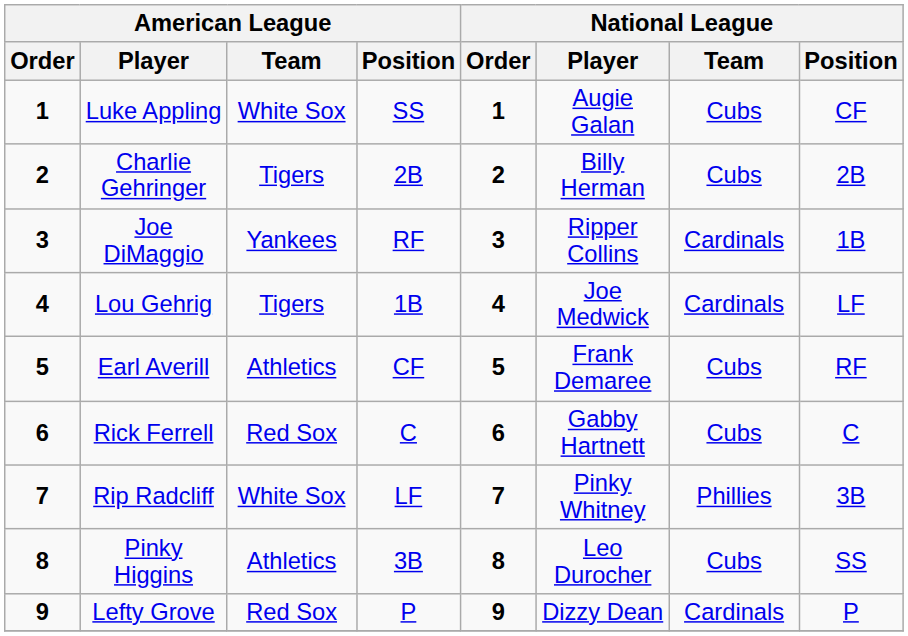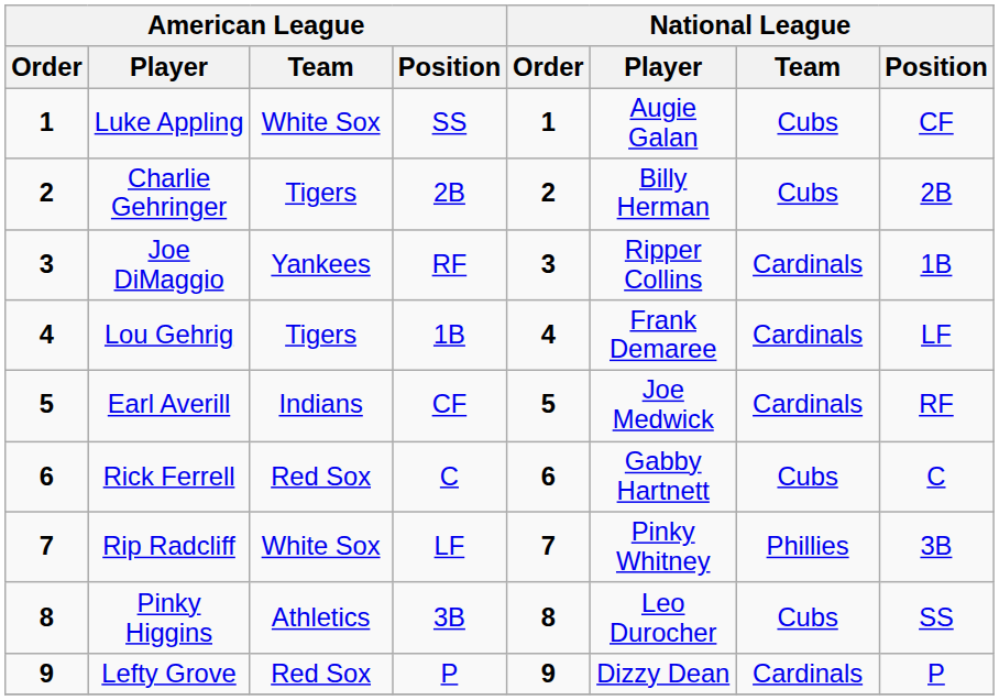 <table class="wikitable" style="font-size: 100%; text-align:center;">
 <tr>
 <th colspan="4">American League</th>
 <th colspan="4">National League</th>
 </tr>
 <tr>
 <th>Order</th>
 <th>Player</th>
 <th width="80">Team</th>
 <th>Position</th>
 <th>Order</th>
 <th>Player</th>
 <th width="80">Team</th>
 <th>Position</th>
 </tr>
 <tr>
 <td><strong>1</strong></td>
 <td><a href='#'>Luke Appling</a></td>
 <td><a href='#'>White Sox</a></td>
 <td><a href='#'>SS</a></td>
 <td><strong>1</strong></td>
 <td><a href='#'>Augie Galan</a></td>
 <td><a href='#'>Cubs</a></td>
 <td><a href='#'>CF</a></td>
 </tr>
 <tr>
 <td><strong>2</strong></td>
 <td><a href='#'>Charlie Gehringer</a></td>
 <td><a href='#'>Tigers</a></td>
 <td><a href='#'>2B</a></td>
 <td><strong>2</strong></td>
 <td><a href='#'>Billy Herman</a></td>
 <td><a href='#'>Cubs</a></td>
 <td><a href='#'>2B</a></td>
 </tr>
 <tr>
 <td><strong>3</strong></td>
 <td><a href='#'>Joe DiMaggio</a></td>
 <td><a href='#'>Yankees</a></td>
 <td><a href='#'>RF</a></td>
 <td><strong>3</strong></td>
 <td><a href='#'>Ripper Collins</a></td>
 <td><a href='#'>Cardinals</a></td>
 <td><a href='#'>1B</a></td>
 </tr>
 <tr>
 <td><strong>4</strong></td>
 <td><a href='#'>Lou Gehrig</a></td>
 <td><a href='#'>Tigers</a></td>
 <td><a href='#'>1B</a></td>
 <td><strong>4</strong></td>
-<td><a href='#'>Joe Medwick</a></td>
+<td><a href='#'>Frank Demaree</a></td>
 <td><a href='#'>Cardinals</a></td>
 <td><a href='#'>LF</a></td>
 </tr>
 <tr>
 <td><strong>5</strong></td>
 <td><a href='#'>Earl Averill</a></td>
-<td><a href='#'>Athletics</a></td>
+<td><a href='#'>Indians</a></td>
 <td><a href='#'>CF</a></td>
 <td><strong>5</strong></td>
-<td><a href='#'>Frank Demaree</a></td>
-<td><a href='#'>Cubs</a></td>
+<td><a href='#'>Joe Medwick</a></td>
+<td><a href='#'>Cardinals</a></td>
 <td><a href='#'>RF</a></td>
 </tr>
 <tr>
 <td><strong>6</strong></td>
 <td><a href='#'>Rick Ferrell</a></td>
 <td><a href='#'>Red Sox</a></td>
 <td><a href='#'>C</a></td>
 <td><strong>6</strong></td>
 <td><a href='#'>Gabby Hartnett</a></td>
 <td><a href='#'>Cubs</a></td>
 <td><a href='#'>C</a></td>
 </tr>
 <tr>
 <td><strong>7</strong></td>
 <td><a href='#'>Rip Radcliff</a></td>
 <td><a href='#'>White Sox</a></td>
 <td><a href='#'>LF</a></td>
 <td><strong>7</strong></td>
 <td><a href='#'>Pinky Whitney</a></td>
 <td><a href='#'>Phillies</a></td>
 <td><a href='#'>3B</a></td>
 </tr>
 <tr>
 <td><strong>8</strong></td>
 <td><a href='#'>Pinky Higgins</a></td>
 <td><a href='#'>Athletics</a></td>
 <td><a href='#'>3B</a></td>
 <td><strong>8</strong></td>
 <td><a href='#'>Leo Durocher</a></td>
 <td><a href='#'>Cubs</a></td>
 <td><a href='#'>SS</a></td>
 </tr>
 <tr>
 <td><strong>9</strong></td>
 <td><a href='#'>Lefty Grove</a></td>
 <td><a href='#'>Red Sox</a></td>
 <td><a href='#'>P</a></td>
 <td><strong>9</strong></td>
 <td><a href='#'>Dizzy Dean</a></td>
 <td><a href='#'>Cardinals</a></td>
 <td><a href='#'>P</a></td>
 </tr>
 <tr>
 </tr>
 </table>
